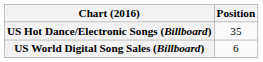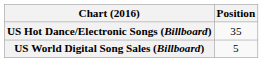 <table class="wikitable plainrowheaders" style="text-align:center">
 <tr>
 <th scope="col">Chart (2016)</th>
 <th scope="col">Position</th>
 </tr>
 <tr>
 <th scope="row">US Hot Dance/Electronic Songs (<em>Billboard</em>)</th>
 <td>35</td>
 </tr>
 <tr>
 <th scope="row">US World Digital Song Sales (<em>Billboard</em>)</th>
-<td style="text-align:center;">6</td>
+<td style="text-align:center;">5</td>
 </tr>
 </table>
